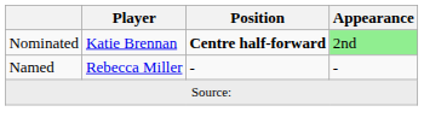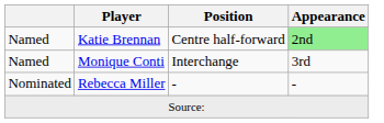 <table class="wikitable">
 <tr>
 <th></th>
 <th>Player</th>
 <th>Position</th>
 <th>Appearance</th>
 </tr>
 <tr>
-<td>Nominated</td>
+<td>Named</td>
 <td><a href='#'>Katie Brennan</a></td>
-<td><strong>Centre half-forward</strong></td>
+<td>Centre half-forward</td>
 <td style="background: lightgreen;">2nd</td>
 </tr>
 <tr>
 <td>Named</td>
+<td><a href='#'>Monique Conti</a></td>
+<td>Interchange</td>
+<td>3rd</td>
+</tr>
+<tr>
+<td>Nominated</td>
 <td><a href='#'>Rebecca Miller</a></td>
 <td>-</td>
 <td>-</td>
 </tr>
 <tr>
 <td colspan="4" style="text-align: center; background: #ececec;"><small>Source:</small></td>
 </tr>
 </table>
